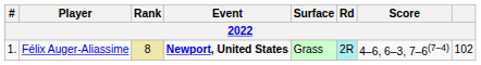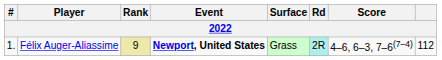 <table class="wikitable sortable">
 <tr>
 <th>#</th>
 <th>Player</th>
 <th>Rank</th>
 <th>Event</th>
 <th>Surface</th>
 <th>Rd</th>
 <th>Score</th>
 <th></th>
 </tr>
 <tr>
 <th colspan="8"><a href='#'>2022</a></th>
 </tr>
 <tr>
 <td>1.</td>
 <td> <a href='#'>Félix Auger-Aliassime</a></td>
-<td bgcolor=eee8aa align=center>8</td>
+<td bgcolor=eee8aa align=center>9</td>
 <td><strong><a href='#'>Newport</a>, United States</strong></td>
 <td bgcolor=ccffcc>Grass</td>
 <td bgcolor=afeeee>2R</td>
 <td>4–6, 6–3, 7–6<sup>(7–4)</sup></td>
-<td align=center>102</td>
+<td align=center>112</td>
 </tr>
 </table>
